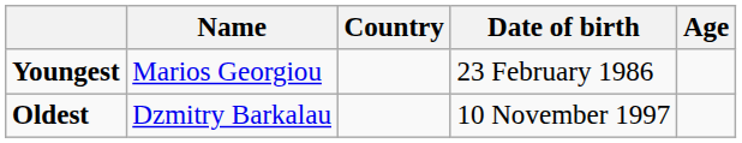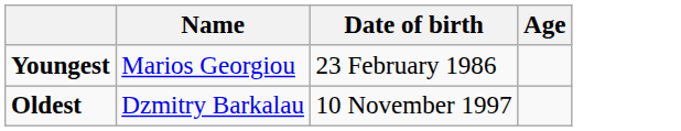 <table class="wikitable">
 <tr>
 <th></th>
 <th><strong>Name</strong></th>
-<th><strong>Country</strong></th>
 <th><strong>Date of birth</strong></th>
 <th><strong>Age</strong></th>
 </tr>
 <tr>
 <td><strong>Youngest</strong></td>
 <td><a href='#'>Marios Georgiou</a></td>
-<td></td>
 <td>23 February 1986</td>
 <td></td>
 </tr>
 <tr>
 <td><strong>Oldest</strong></td>
 <td><a href='#'>Dzmitry Barkalau</a></td>
-<td></td>
 <td>10 November 1997</td>
 <td></td>
 </tr>
 </table>
